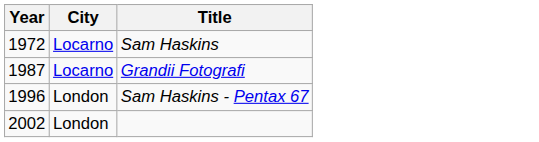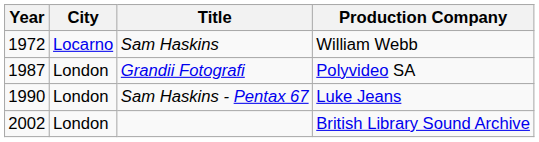 <table class="wikitable">
 <tr>
 <th>Year</th>
 <th>City</th>
 <th>Title</th>
+<th>Production Company</th>
 </tr>
 <tr>
 <td>1972</td>
 <td><a href='#'>Locarno</a></td>
 <td><em>Sam Haskins</em></td>
+<td>William Webb</td>
 </tr>
 <tr>
 <td>1987</td>
-<td><a href='#'>Locarno</a></td>
+<td>London</td>
 <td><em><a href='#'>Grandii Fotografi</a></em></td>
+<td><a href='#'>Polyvideo</a> SA</td>
 </tr>
 <tr>
-<td>1996</td>
+<td>1990</td>
 <td>London</td>
 <td><em>Sam Haskins - <a href='#'>Pentax 67</a></em></td>
+<td><a href='#'>Luke Jeans</a></td>
 </tr>
 <tr>
 <td>2002</td>
 <td>London</td>
 <td></td>
+<td><a href='#'>British Library Sound Archive</a></td>
 </tr>
 </table>
